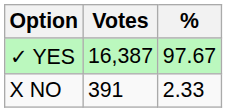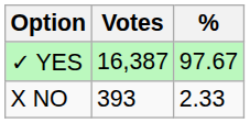 <table class="wikitable">
 <tr>
 <th>Option</th>
 <th>Votes</th>
 <th>%</th>
 </tr>
 <tr>
 <td style=background:#bbf8be>✓ YES</td>
 <td style=background:#bbf8be>16,387</td>
 <td style=background:#bbf8be>97.67</td>
 </tr>
 <tr>
 <td>X NO</td>
-<td>391</td>
+<td>393</td>
 <td>2.33</td>
 </tr>
 </table>
